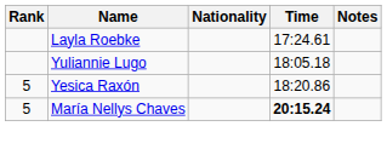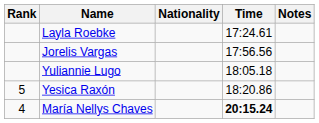 <table class="wikitable sortable" style="text-align:center">
 <tr>
 <th>Rank</th>
 <th>Name</th>
 <th>Nationality</th>
 <th>Time</th>
 <th>Notes</th>
 </tr>
 <tr>
 <td></td>
 <td align=left><a href='#'>Layla Roebke</a></td>
 <td align=left></td>
 <td>17:24.61</td>
 <td></td>
 </tr>
 <tr>
 <td></td>
+<td align=left><a href='#'>Jorelis Vargas</a></td>
+<td align=left></td>
+<td>17:56.56</td>
+<td></td>
+</tr>
+<tr>
+<td></td>
 <td align=left><a href='#'>Yuliannie Lugo</a></td>
 <td align=left></td>
 <td>18:05.18</td>
 <td></td>
 </tr>
 <tr>
 <td>5</td>
 <td align=left><a href='#'>Yesica Raxón</a></td>
 <td align=left></td>
 <td>18:20.86</td>
 <td></td>
 </tr>
 <tr>
-<td>5</td>
+<td>4</td>
 <td align=left><a href='#'>María Nellys Chaves</a></td>
 <td align=left></td>
 <td><strong>20:15.24</strong></td>
 <td></td>
 </tr>
 </table>
